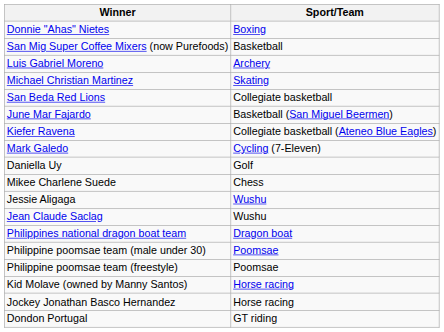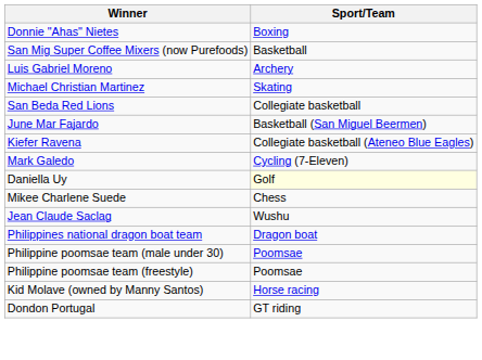 <table class="wikitable">
 <tr>
 <th>Winner</th>
 <th>Sport/Team</th>
 </tr>
 <tr>
 <td><a href='#'>Donnie "Ahas" Nietes</a></td>
 <td><a href='#'>Boxing</a></td>
 </tr>
 <tr>
 <td><a href='#'>San Mig Super Coffee Mixers</a> (now Purefoods)</td>
 <td>Basketball</td>
 </tr>
 <tr>
 <td><a href='#'>Luis Gabriel Moreno</a></td>
 <td><a href='#'>Archery</a></td>
 </tr>
 <tr>
 <td><a href='#'>Michael Christian Martinez</a></td>
 <td><a href='#'>Skating</a></td>
 </tr>
 <tr>
 <td><a href='#'>San Beda Red Lions</a></td>
 <td>Collegiate basketball</td>
 </tr>
 <tr>
 <td><a href='#'>June Mar Fajardo</a></td>
 <td>Basketball (<a href='#'>San Miguel Beermen</a>)</td>
 </tr>
 <tr>
 <td><a href='#'>Kiefer Ravena</a></td>
 <td>Collegiate basketball (<a href='#'>Ateneo Blue Eagles</a>)</td>
 </tr>
 <tr>
 <td><a href='#'>Mark Galedo</a></td>
 <td><a href='#'>Cycling</a> (7-Eleven)</td>
 </tr>
 <tr>
 <td>Daniella Uy</td>
-<td>Golf</td>
+<td style="background: lightyellow;">Golf</td>
 </tr>
 <tr>
 <td>Mikee Charlene Suede</td>
 <td>Chess</td>
-</tr>
-<tr>
-<td>Jessie Aligaga</td>
-<td><a href='#'>Wushu</a></td>
 </tr>
 <tr>
 <td><a href='#'>Jean Claude Saclag</a></td>
 <td>Wushu</td>
 </tr>
 <tr>
 <td><a href='#'>Philippines national dragon boat team</a></td>
 <td><a href='#'>Dragon boat</a></td>
 </tr>
 <tr>
 <td>Philippine poomsae team (male under 30)</td>
 <td><a href='#'>Poomsae</a></td>
 </tr>
 <tr>
 <td>Philippine poomsae team (freestyle)</td>
 <td>Poomsae</td>
 </tr>
 <tr>
 <td>Kid Molave (owned by Manny Santos)</td>
 <td><a href='#'>Horse racing</a></td>
 </tr>
 <tr>
-<td>Jockey Jonathan Basco Hernandez</td>
-<td>Horse racing</td>
-</tr>
-<tr>
 <td>Dondon Portugal</td>
 <td>GT riding</td>
 </tr>
 </table>
